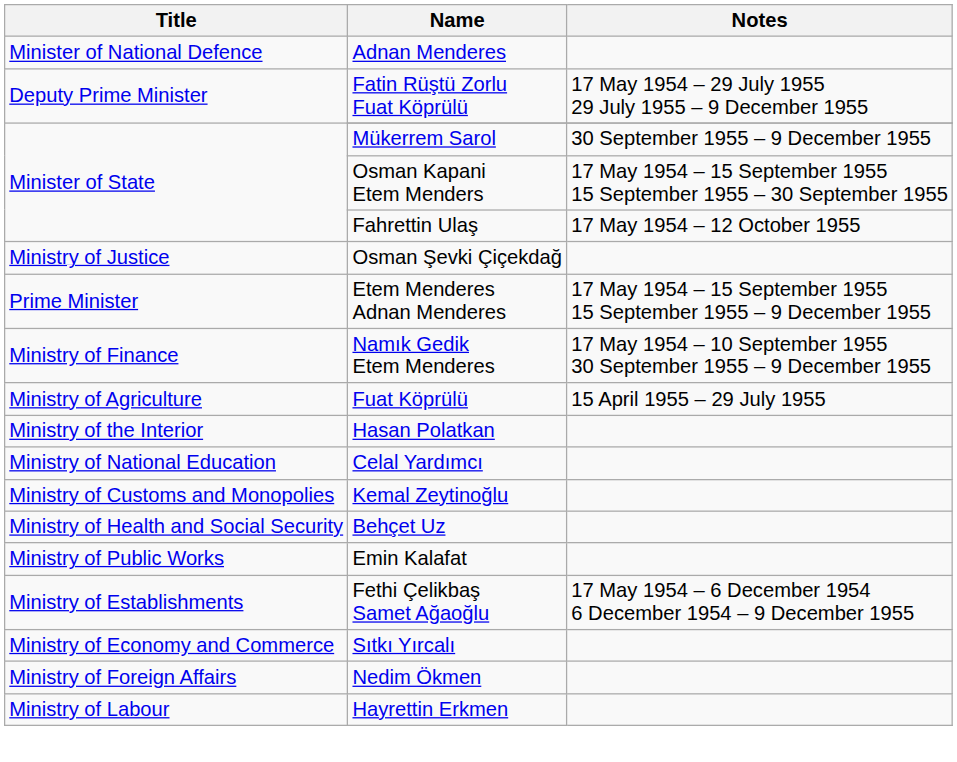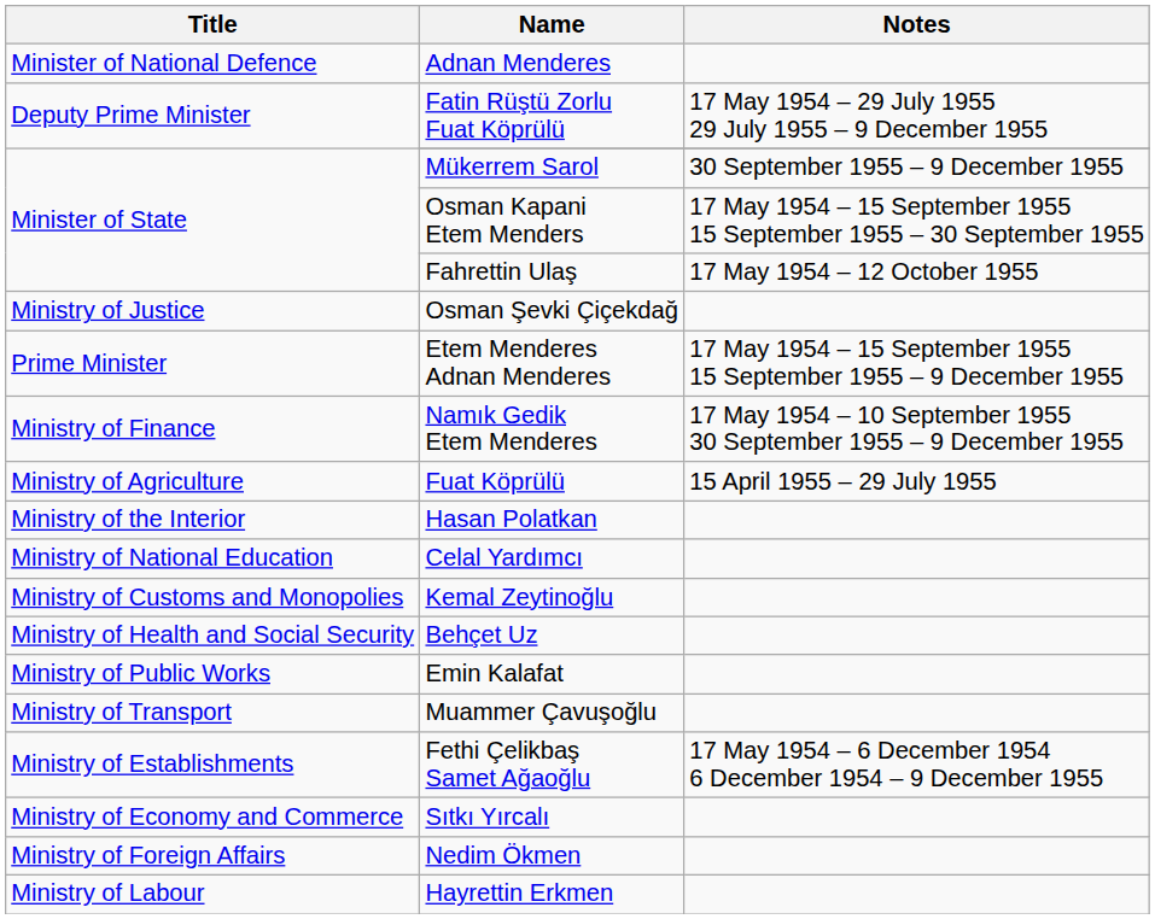 <table class="wikitable">
 <tr>
 <th>Title</th>
 <th>Name</th>
 <th>Notes</th>
 </tr>
 <tr>
 <td><a href='#'>Minister of National Defence</a></td>
 <td><a href='#'>Adnan Menderes</a></td>
 <td></td>
 </tr>
 <tr>
 <td><a href='#'>Deputy Prime Minister</a></td>
 <td><a href='#'>Fatin Rüştü Zorlu</a><br><a href='#'>Fuat Köprülü</a></td>
 <td>17 May 1954 – 29 July 1955<br>29 July 1955 – 9 December 1955</td>
 </tr>
 <tr>
 <td rowspan="4" style="text-align:left;"><a href='#'>Minister of State</a></td>
 </tr>
 <tr>
 <td><a href='#'>Mükerrem Sarol</a></td>
 <td>30 September 1955 – 9 December 1955</td>
 </tr>
 <tr>
 <td>Osman Kapani<br>Etem Menders</td>
 <td>17 May 1954 – 15 September 1955<br>15 September 1955 – 30 September 1955</td>
 </tr>
 <tr>
 <td>Fahrettin Ulaş</td>
 <td>17 May 1954 – 12 October 1955</td>
 </tr>
 <tr>
 <td><a href='#'>Ministry of Justice</a></td>
 <td>Osman Şevki Çiçekdağ</td>
 <td></td>
 </tr>
 <tr>
 <td><a href='#'>Prime Minister</a></td>
 <td>Etem Menderes<br>Adnan Menderes</td>
 <td>17 May 1954 – 15 September 1955<br>15 September 1955 – 9 December 1955</td>
 </tr>
 <tr>
 <td><a href='#'>Ministry of Finance</a></td>
 <td><a href='#'>Namık Gedik</a><br>Etem Menderes</td>
 <td>17 May 1954 – 10 September 1955<br>30 September 1955 – 9 December 1955</td>
 </tr>
 <tr>
 <td><a href='#'>Ministry of Agriculture</a></td>
 <td><a href='#'>Fuat Köprülü</a></td>
 <td>15 April 1955 – 29 July 1955</td>
 </tr>
 <tr>
 <td><a href='#'>Ministry of the Interior</a></td>
 <td><a href='#'>Hasan Polatkan</a></td>
 <td></td>
 </tr>
 <tr>
 <td><a href='#'>Ministry of National Education</a></td>
 <td><a href='#'>Celal Yardımcı</a></td>
 <td></td>
 </tr>
 <tr>
 <td><a href='#'>Ministry of Customs and Monopolies</a></td>
 <td><a href='#'>Kemal Zeytinoğlu</a></td>
 <td></td>
 </tr>
 <tr>
 <td><a href='#'>Ministry of Health and Social Security</a></td>
 <td><a href='#'>Behçet Uz</a></td>
 <td></td>
 </tr>
 <tr>
 <td><a href='#'>Ministry of Public Works</a></td>
 <td>Emin Kalafat</td>
 <td></td>
 </tr>
 <tr>
+<td><a href='#'>Ministry of Transport</a></td>
+<td>Muammer Çavuşoğlu</td>
+<td></td>
+</tr>
+<tr>
 <td><a href='#'>Ministry of Establishments</a></td>
 <td>Fethi Çelikbaş<br><a href='#'>Samet Ağaoğlu</a></td>
 <td>17 May 1954 – 6 December 1954<br>6 December 1954 – 9 December 1955</td>
 </tr>
 <tr>
 <td><a href='#'>Ministry of Economy and Commerce</a></td>
 <td><a href='#'>Sıtkı Yırcalı</a></td>
 <td></td>
 </tr>
 <tr>
 <td><a href='#'>Ministry of Foreign Affairs</a></td>
 <td><a href='#'>Nedim Ökmen</a></td>
 <td></td>
 </tr>
 <tr>
 <td><a href='#'>Ministry of Labour</a></td>
 <td><a href='#'>Hayrettin Erkmen</a></td>
 <td></td>
 </tr>
 </table>
